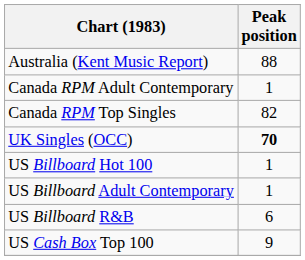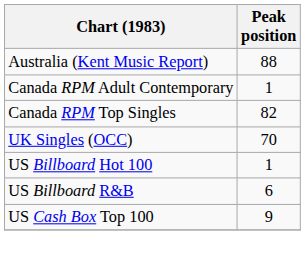 <table class="wikitable sortable plainrowheaders" style="text-align:left">
 <tr>
 <th>Chart (1983)</th>
 <th>Peak<br>position</th>
 </tr>
 <tr>
 <td style="text-align:left;">Australia (<a href='#'>Kent Music Report</a>)</td>
 <td style="text-align:center;">88</td>
 </tr>
 <tr>
 <td>Canada <em>RPM</em> Adult Contemporary</td>
 <td style="text-align:center;">1</td>
 </tr>
 <tr>
 <td>Canada <em><a href='#'>RPM</a></em> Top Singles</td>
 <td style="text-align:center;">82</td>
 </tr>
 <tr>
 <td><a href='#'>UK Singles</a> (<a href='#'>OCC</a>)</td>
-<td style="text-align:center;"><strong>70</strong></td>
+<td style="text-align:center;">70</td>
 </tr>
 <tr>
 <td>US <em><a href='#'>Billboard</a></em> <a href='#'>Hot 100</a></td>
-<td style="text-align:center;">1</td>
-</tr>
-<tr>
-<td>US <em>Billboard</em> <a href='#'>Adult Contemporary</a></td>
 <td style="text-align:center;">1</td>
 </tr>
 <tr>
 <td>US <em>Billboard</em> <a href='#'>R&B</a></td>
 <td style="text-align:center;">6</td>
 </tr>
 <tr>
 <td>US <a href='#'><em>Cash Box</em></a> Top 100</td>
 <td align="center">9</td>
 </tr>
 <tr>
 </tr>
 </table>
